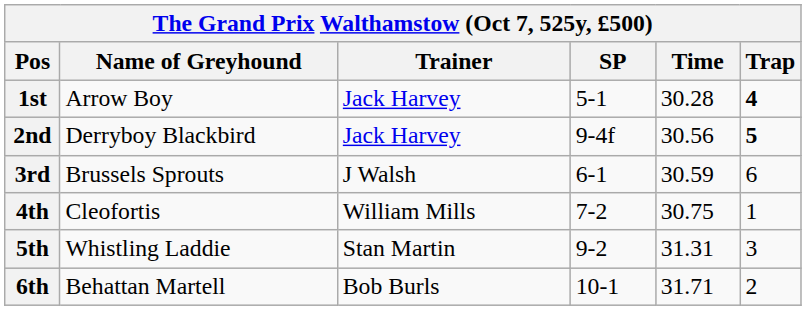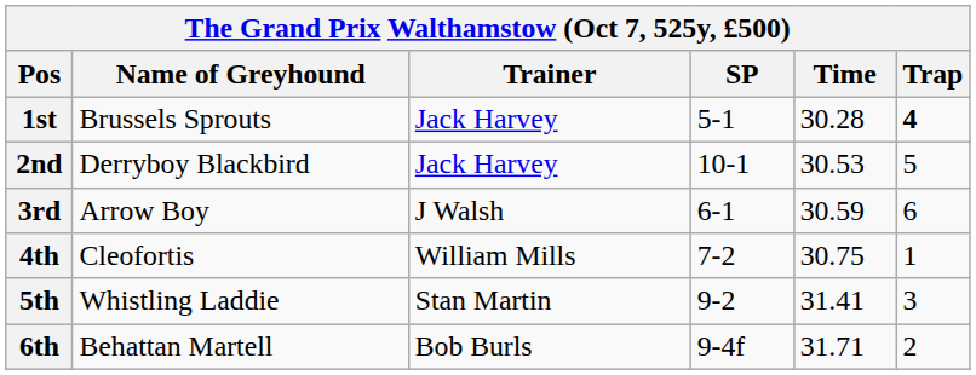 <table class="wikitable">
 <tr>
 <th colspan="6"><a href='#'>The Grand Prix</a> <a href='#'>Walthamstow</a> (Oct 7, 525y, £500)</th>
 </tr>
 <tr>
 <th width=30>Pos</th>
 <th width=180>Name of Greyhound</th>
 <th width=150>Trainer</th>
 <th width=50>SP</th>
 <th width=50>Time</th>
 <th width=30>Trap</th>
 </tr>
 <tr>
 <th>1st</th>
-<td>Arrow Boy</td>
+<td>Brussels Sprouts</td>
 <td><a href='#'>Jack Harvey</a></td>
 <td>5-1</td>
 <td>30.28</td>
 <td><strong>4</strong></td>
 </tr>
 <tr>
 <th>2nd</th>
 <td>Derryboy Blackbird</td>
 <td><a href='#'>Jack Harvey</a></td>
-<td>9-4f</td>
-<td>30.56</td>
-<td><strong>5</strong></td>
+<td>10-1</td>
+<td>30.53</td>
+<td>5</td>
 </tr>
 <tr>
 <th>3rd</th>
-<td>Brussels Sprouts</td>
+<td>Arrow Boy</td>
 <td>J Walsh</td>
 <td>6-1</td>
 <td>30.59</td>
 <td>6</td>
 </tr>
 <tr>
 <th>4th</th>
 <td>Cleofortis</td>
 <td>William Mills</td>
 <td>7-2</td>
 <td>30.75</td>
 <td>1</td>
 </tr>
 <tr>
 <th>5th</th>
 <td>Whistling Laddie</td>
 <td>Stan Martin</td>
 <td>9-2</td>
-<td>31.31</td>
+<td>31.41</td>
 <td>3</td>
 </tr>
 <tr>
 <th>6th</th>
 <td>Behattan Martell</td>
 <td>Bob Burls</td>
-<td>10-1</td>
+<td>9-4f</td>
 <td>31.71</td>
 <td>2</td>
 </tr>
 </table>
